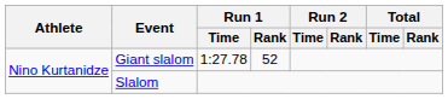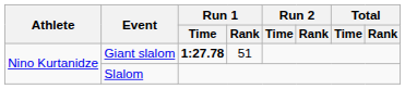 <table class="wikitable" style="font-size:90%">
 <tr>
 <th rowspan=2>Athlete</th>
 <th rowspan=2>Event</th>
 <th colspan=2>Run 1</th>
 <th colspan=2>Run 2</th>
 <th colspan=2>Total</th>
 </tr>
 <tr style="font-size:95%">
 <th>Time</th>
 <th>Rank</th>
 <th>Time</th>
 <th>Rank</th>
 <th>Time</th>
 <th>Rank</th>
 </tr>
 <tr align=center>
 <td align="left" rowspan="2"><a href='#'>Nino Kurtanidze</a></td>
 <td align="left"><a href='#'>Giant slalom</a></td>
-<td>1:27.78</td>
-<td>52</td>
+<td><strong>1:27.78</strong></td>
+<td>51</td>
 <td colspan=4></td>
 </tr>
 <tr align=center>
 <td align="left"><a href='#'>Slalom</a></td>
 <td colspan=6></td>
 </tr>
 </table>
